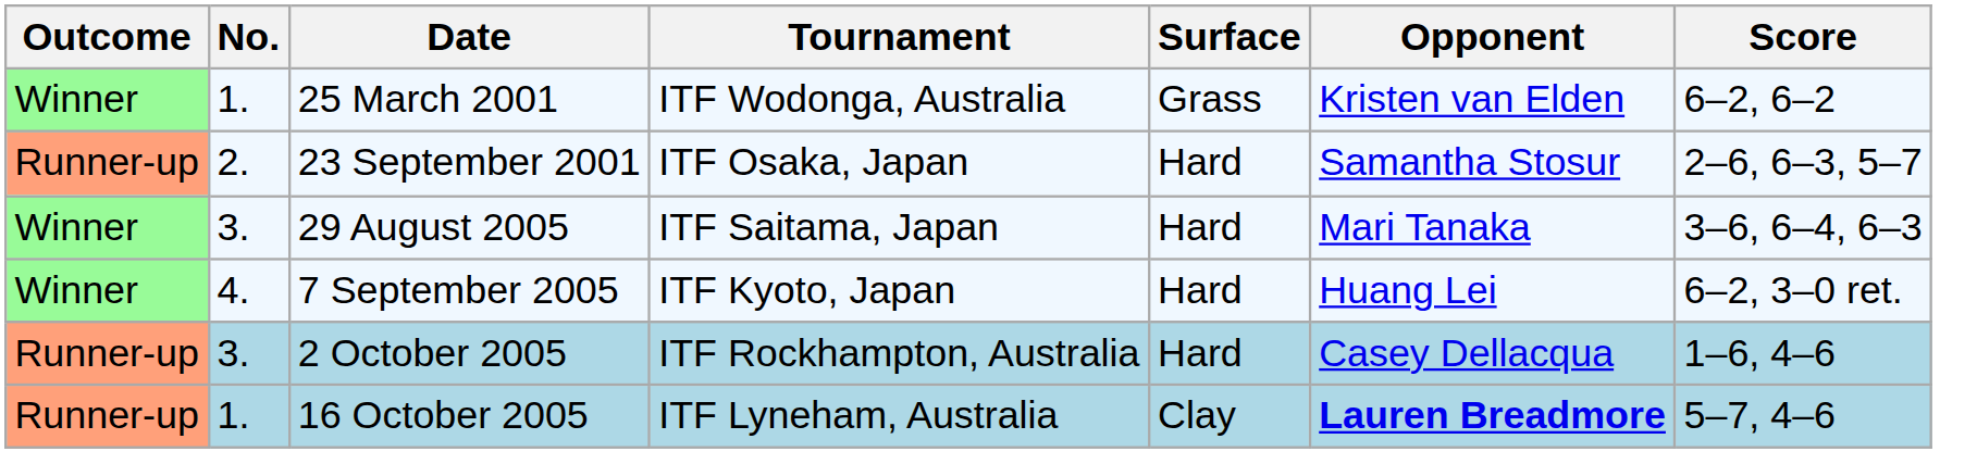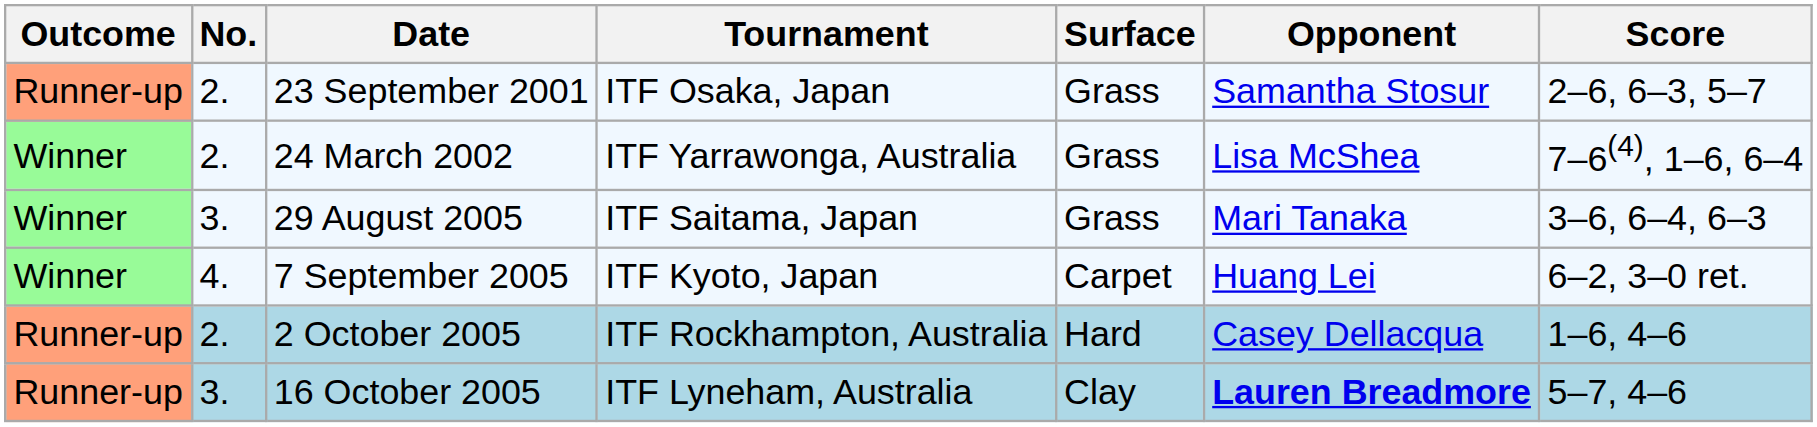 <table class="sortable wikitable" style="font-size:97%;">
 <tr>
 <th>Outcome</th>
 <th>No.</th>
 <th>Date</th>
 <th>Tournament</th>
 <th>Surface</th>
 <th>Opponent</th>
 <th>Score</th>
 </tr>
 <tr style="background:#f0f8ff;">
-<td style="background:#98fb98;">Winner</td>
-<td>1.</td>
-<td>25 March 2001</td>
-<td>ITF Wodonga, Australia</td>
-<td>Grass</td>
-<td> <a href='#'>Kristen van Elden</a></td>
-<td>6–2, 6–2</td>
-</tr>
-<tr style="background:#f0f8ff;">
 <td style="background:#ffa07a;">Runner-up</td>
 <td>2.</td>
 <td>23 September 2001</td>
 <td>ITF Osaka, Japan</td>
-<td>Hard</td>
+<td>Grass</td>
 <td> <a href='#'>Samantha Stosur</a></td>
 <td>2–6, 6–3, 5–7</td>
+</tr>
+<tr style="background:#f0f8ff;">
+<td style="background:#98fb98;">Winner</td>
+<td>2.</td>
+<td>24 March 2002</td>
+<td>ITF Yarrawonga, Australia</td>
+<td>Grass</td>
+<td> <a href='#'>Lisa McShea</a></td>
+<td>7–6<sup>(4)</sup>, 1–6, 6–4</td>
 </tr>
 <tr style="background:#f0f8ff;">
 <td style="background:#98fb98;">Winner</td>
 <td>3.</td>
 <td>29 August 2005</td>
 <td>ITF Saitama, Japan</td>
-<td>Hard</td>
+<td>Grass</td>
 <td> <a href='#'>Mari Tanaka</a></td>
 <td>3–6, 6–4, 6–3</td>
 </tr>
 <tr style="background:#f0f8ff;">
 <td style="background:#98fb98;">Winner</td>
 <td>4.</td>
 <td>7 September 2005</td>
 <td>ITF Kyoto, Japan</td>
-<td>Hard</td>
+<td>Carpet</td>
 <td> <a href='#'>Huang Lei</a></td>
 <td>6–2, 3–0 ret.</td>
 </tr>
 <tr style="background:lightblue;">
 <td style="background:#ffa07a;">Runner-up</td>
-<td>3.</td>
+<td>2.</td>
 <td>2 October 2005</td>
 <td>ITF Rockhampton, Australia</td>
 <td>Hard</td>
 <td> <a href='#'>Casey Dellacqua</a></td>
 <td>1–6, 4–6</td>
 </tr>
 <tr style="background:lightblue;">
 <td style="background:#ffa07a;">Runner-up</td>
-<td>1.</td>
+<td>3.</td>
 <td>16 October 2005</td>
 <td>ITF Lyneham, Australia</td>
 <td>Clay</td>
 <td><strong> <a href='#'>Lauren Breadmore</a></strong></td>
 <td>5–7, 4–6</td>
 </tr>
 </table>
